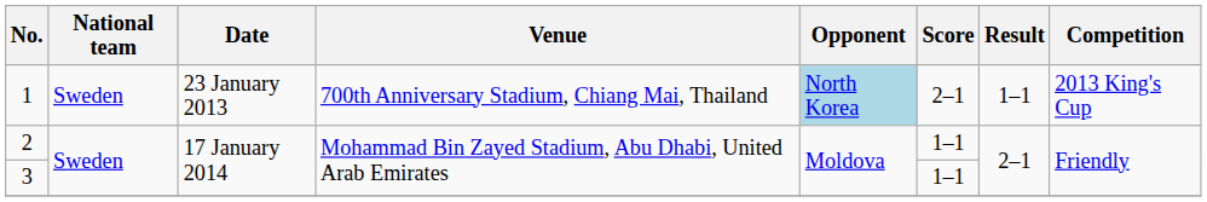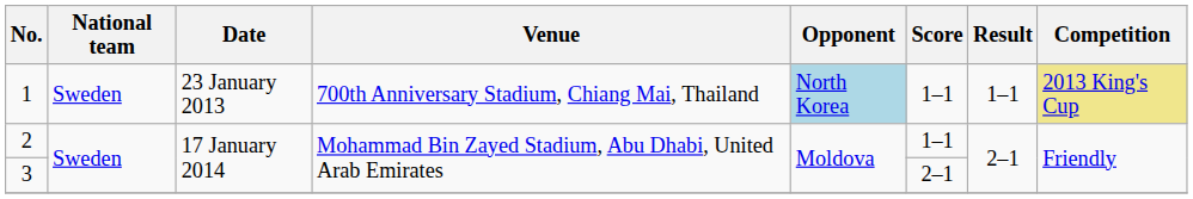 <table class="wikitable sortable">
 <tr>
 <th scope="col">No.</th>
 <th>National team</th>
 <th scope="col">Date</th>
 <th scope="col">Venue</th>
 <th scope="col">Opponent</th>
 <th scope="col">Score</th>
 <th scope="col">Result</th>
 <th scope="col">Competition</th>
 </tr>
 <tr>
 <td style="text-align:center">1</td>
 <td> <a href='#'>Sweden</a></td>
 <td>23 January 2013</td>
 <td><a href='#'>700th Anniversary Stadium</a>, <a href='#'>Chiang Mai</a>, Thailand</td>
 <td style="background: lightblue;"> <a href='#'>North Korea</a></td>
-<td style="text-align:center">2–1</td>
 <td style="text-align:center">1–1</td>
-<td><a href='#'>2013 King's Cup</a></td>
+<td style="text-align:center">1–1</td>
+<td style="background: khaki;"><a href='#'>2013 King's Cup</a></td>
 </tr>
 <tr>
 <td style="text-align:center">2</td>
 <td rowspan="2"> <a href='#'>Sweden</a></td>
 <td rowspan="2">17 January 2014</td>
 <td rowspan="2"><a href='#'>Mohammad Bin Zayed Stadium</a>, <a href='#'>Abu Dhabi</a>, United Arab Emirates</td>
 <td rowspan="2"> <a href='#'>Moldova</a></td>
 <td style="text-align:center">1–1</td>
 <td rowspan="2" style="text-align:center">2–1</td>
 <td rowspan="2"><a href='#'>Friendly</a></td>
 </tr>
 <tr>
 <td style="text-align:center">3</td>
-<td style="text-align:center">1–1</td>
+<td style="text-align:center">2–1</td>
 </tr>
 <tr>
 </tr>
 </table>
